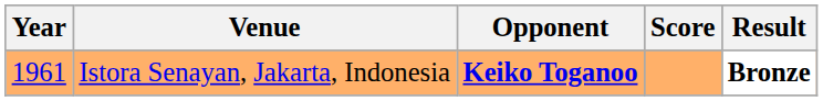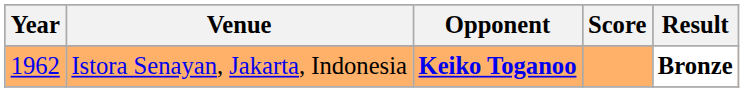 <table class="sortable wikitable" style="font-size: 90%;">
 <tr>
 <th>Year</th>
 <th>Venue</th>
 <th>Opponent</th>
 <th>Score</th>
 <th>Result</th>
 </tr>
 <tr style="background:#FFB069">
-<td align="center"><a href='#'>1961</a></td>
+<td align="center"><a href='#'>1962</a></td>
 <td align="left"><a href='#'>Istora Senayan</a>, <a href='#'>Jakarta</a>, Indonesia</td>
 <td align="left"><strong> <a href='#'>Keiko Toganoo</a></strong></td>
 <td align="left"></td>
 <td style="text-align:left; background:white"> <strong>Bronze</strong></td>
 </tr>
 </table>
